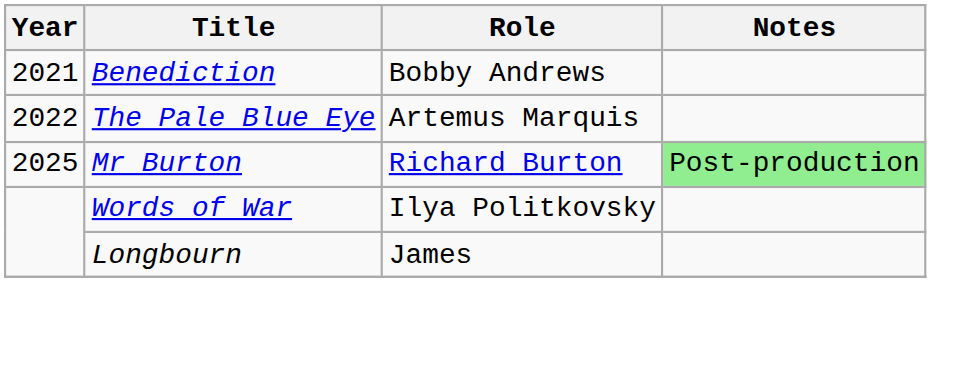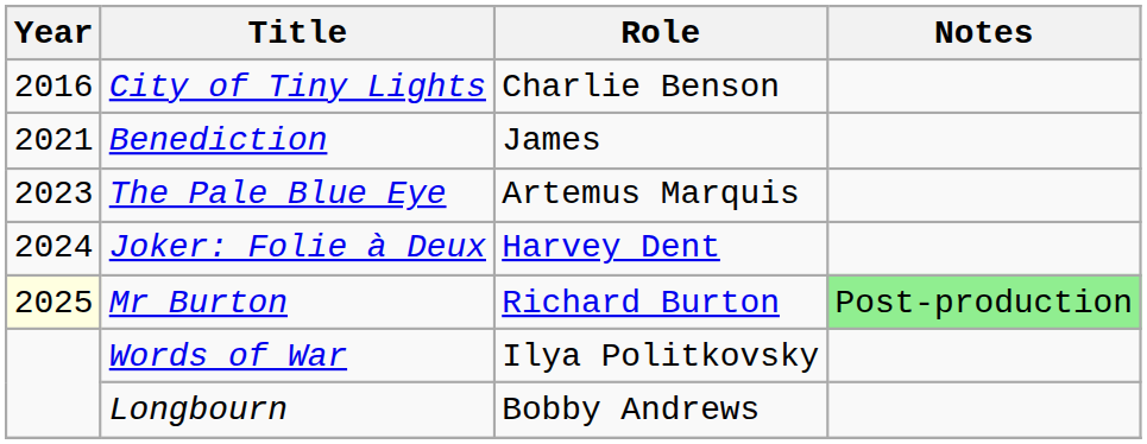 <table class="wikitable sortable">
 <tr>
 <th>Year</th>
 <th>Title</th>
 <th>Role</th>
 <th class="unsortable">Notes</th>
 </tr>
 <tr>
-<td>2021</td>
-<td><em><a href='#'>Benediction</a></em></td>
-<td>Bobby Andrews</td>
+<td>2016</td>
+<td><em><a href='#'>City of Tiny Lights</a></em></td>
+<td>Charlie Benson</td>
 <td></td>
 </tr>
 <tr>
-<td>2022</td>
+<td>2021</td>
+<td><em><a href='#'>Benediction</a></em></td>
+<td>James</td>
+<td></td>
+</tr>
+<tr>
+<td>2023</td>
 <td><em><a href='#'>The Pale Blue Eye</a></em></td>
 <td>Artemus Marquis</td>
 <td></td>
 </tr>
 <tr>
-<td>2025</td>
+<td>2024</td>
+<td><em><a href='#'>Joker: Folie à Deux</a></em></td>
+<td><a href='#'>Harvey Dent</a></td>
+<td></td>
+</tr>
+<tr>
+<td style="background: lightyellow;">2025</td>
 <td><em><a href='#'>Mr Burton</a></em></td>
 <td><a href='#'>Richard Burton</a></td>
 <td style="background: lightgreen;">Post-production</td>
 </tr>
 <tr>
 <td rowspan="2"></td>
 <td><em><a href='#'>Words of War</a></em></td>
 <td>Ilya Politkovsky</td>
 <td></td>
 </tr>
 <tr>
 <td><em>Longbourn</em></td>
-<td>James</td>
+<td>Bobby Andrews</td>
 <td></td>
 </tr>
 <tr>
 </tr>
 </table>
